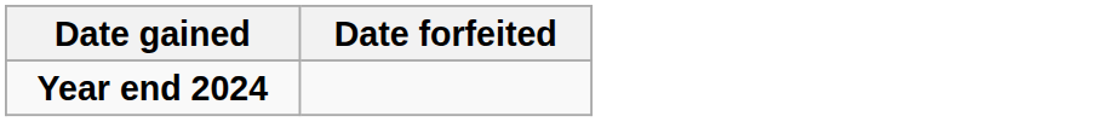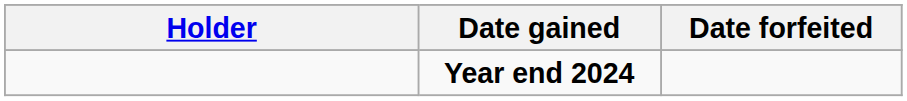 <table class="wikitable nowrap" style="font-size:95%">
 <tr>
+<th style="width:14em;"><a href='#'>Holder</a></th>
 <th style="width:8em;">Date gained</th>
 <th style="width:8em;">Date forfeited</th>
 </tr>
 <tr>
+<td><br></td>
 <td style="text-align:center;"><strong>Year end 2024</strong></td>
 <td style="text-align:center;"></td>
 </tr>
 </table>
